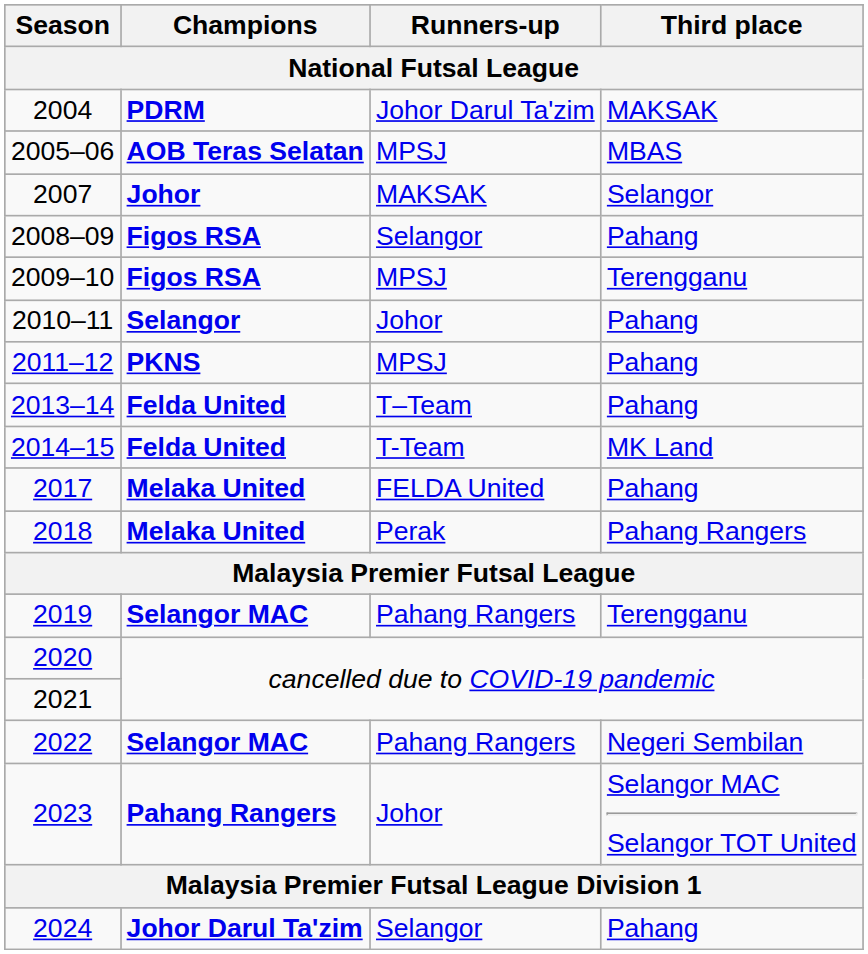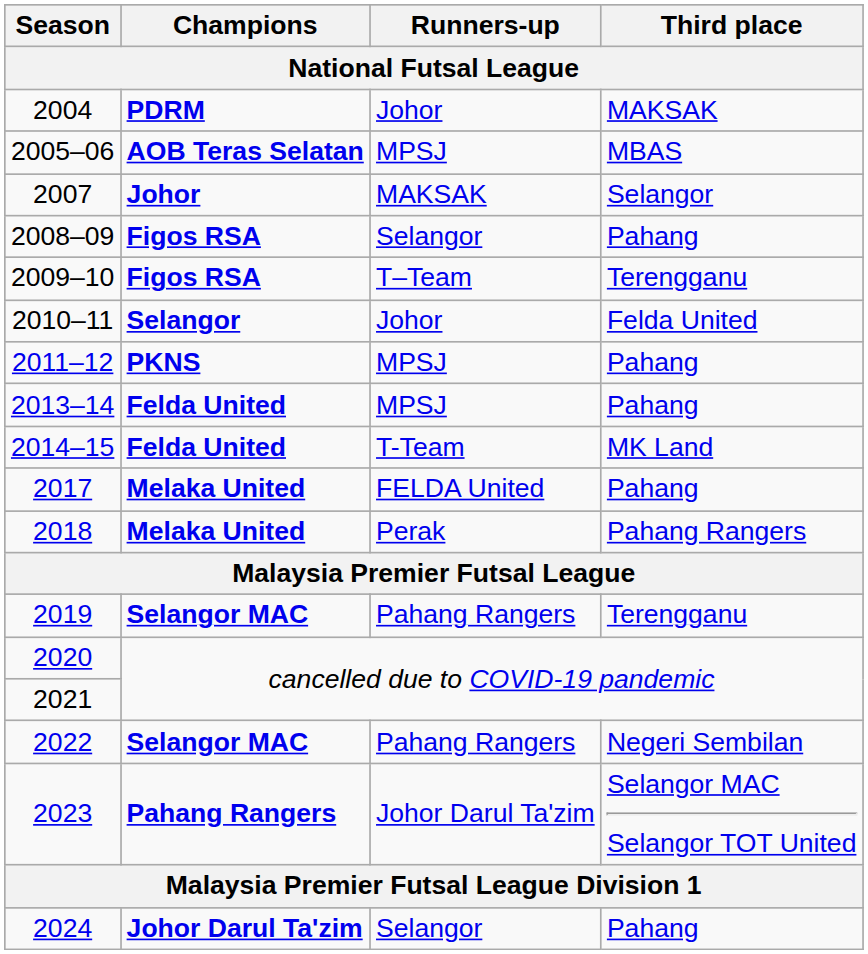 <table class="wikitable">
 <tr>
 <th>Season</th>
 <th>Champions</th>
 <th>Runners-up</th>
 <th>Third place</th>
 </tr>
 <tr>
 <th colspan=4>National Futsal League</th>
 </tr>
 <tr>
 <td align='center'>2004</td>
 <td><strong><a href='#'>PDRM</a></strong></td>
-<td><a href='#'>Johor Darul Ta'zim</a></td>
+<td><a href='#'>Johor</a></td>
 <td><a href='#'>MAKSAK</a></td>
 </tr>
 <tr>
 <td align='center'>2005–06</td>
 <td><strong><a href='#'>AOB Teras Selatan</a></strong></td>
 <td><a href='#'>MPSJ</a></td>
 <td><a href='#'>MBAS</a></td>
 </tr>
 <tr>
 <td align='center'>2007</td>
 <td><strong><a href='#'>Johor</a></strong></td>
 <td><a href='#'>MAKSAK</a></td>
 <td><a href='#'>Selangor</a></td>
 </tr>
 <tr>
 <td align='center'>2008–09</td>
 <td><strong><a href='#'>Figos RSA</a></strong></td>
 <td><a href='#'>Selangor</a></td>
 <td><a href='#'>Pahang</a></td>
 </tr>
 <tr>
 <td align='center'>2009–10</td>
 <td><strong><a href='#'>Figos RSA</a></strong></td>
-<td><a href='#'>MPSJ</a></td>
+<td><a href='#'>T–Team</a></td>
 <td><a href='#'>Terengganu</a></td>
 </tr>
 <tr>
 <td align='center'>2010–11</td>
 <td><strong><a href='#'>Selangor</a></strong></td>
 <td><a href='#'>Johor</a></td>
-<td><a href='#'>Pahang</a></td>
+<td><a href='#'>Felda United</a></td>
 </tr>
 <tr>
 <td align='center'><a href='#'>2011–12</a></td>
 <td><strong><a href='#'>PKNS</a></strong></td>
 <td><a href='#'>MPSJ</a></td>
 <td><a href='#'>Pahang</a></td>
 </tr>
 <tr>
 <td align='center'><a href='#'>2013–14</a></td>
 <td><strong><a href='#'>Felda United</a></strong></td>
-<td><a href='#'>T–Team</a></td>
+<td><a href='#'>MPSJ</a></td>
 <td><a href='#'>Pahang</a></td>
 </tr>
 <tr>
 <td align='center'><a href='#'>2014–15</a></td>
 <td><strong><a href='#'>Felda United</a></strong></td>
 <td><a href='#'>T-Team</a></td>
 <td><a href='#'>MK Land</a></td>
 </tr>
 <tr>
 <td align='center'><a href='#'>2017</a></td>
 <td><strong><a href='#'>Melaka United</a></strong></td>
 <td><a href='#'>FELDA United</a></td>
 <td><a href='#'>Pahang</a></td>
 </tr>
 <tr>
 <td align='center'><a href='#'>2018</a></td>
 <td><strong><a href='#'>Melaka United</a></strong></td>
 <td><a href='#'>Perak</a></td>
 <td><a href='#'>Pahang Rangers</a></td>
 </tr>
 <tr>
 <th colspan=4>Malaysia Premier Futsal League</th>
 </tr>
 <tr>
 <td align='center'><a href='#'>2019</a></td>
 <td><strong><a href='#'>Selangor MAC</a></strong></td>
 <td><a href='#'>Pahang Rangers</a></td>
 <td><a href='#'>Terengganu</a></td>
 </tr>
 <tr>
 <td align='center'><a href='#'>2020</a></td>
 <td colspan="3" rowspan="2" align='center'><em>cancelled due to <a href='#'>COVID-19 pandemic</a></em></td>
 </tr>
 <tr>
 <td align='center'>2021</td>
 </tr>
 <tr>
 <td align='center'><a href='#'>2022</a></td>
 <td><strong><a href='#'>Selangor MAC</a></strong></td>
 <td><a href='#'>Pahang Rangers</a></td>
 <td><a href='#'>Negeri Sembilan</a></td>
 </tr>
 <tr>
 <td align='center'><a href='#'>2023</a></td>
 <td><strong><a href='#'>Pahang Rangers</a></strong></td>
-<td><a href='#'>Johor</a></td>
+<td><a href='#'>Johor Darul Ta'zim</a></td>
 <td><a href='#'>Selangor MAC</a> <hr> <a href='#'>Selangor TOT United</a></td>
 </tr>
 <tr>
 <th colspan=4>Malaysia Premier Futsal League Division 1</th>
 </tr>
 <tr>
 <td align='center'><a href='#'>2024</a></td>
 <td><strong><a href='#'>Johor Darul Ta'zim</a></strong></td>
 <td><a href='#'>Selangor</a></td>
 <td><a href='#'>Pahang</a></td>
 </tr>
 </table>
